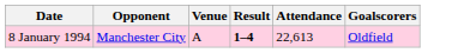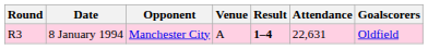 <table class="wikitable">
 <tr>
+<th>Round</th>
 <th>Date</th>
 <th>Opponent</th>
 <th>Venue</th>
 <th>Result</th>
 <th>Attendance</th>
 <th>Goalscorers</th>
 </tr>
 <tr style="background-color: #ffd0e3;">
+<td>R3</td>
 <td>8 January 1994</td>
 <td><a href='#'>Manchester City</a></td>
 <td>A</td>
 <td><strong>1–4</strong></td>
-<td>22,613</td>
+<td>22,631</td>
 <td><a href='#'>Oldfield</a></td>
 </tr>
 </table>
